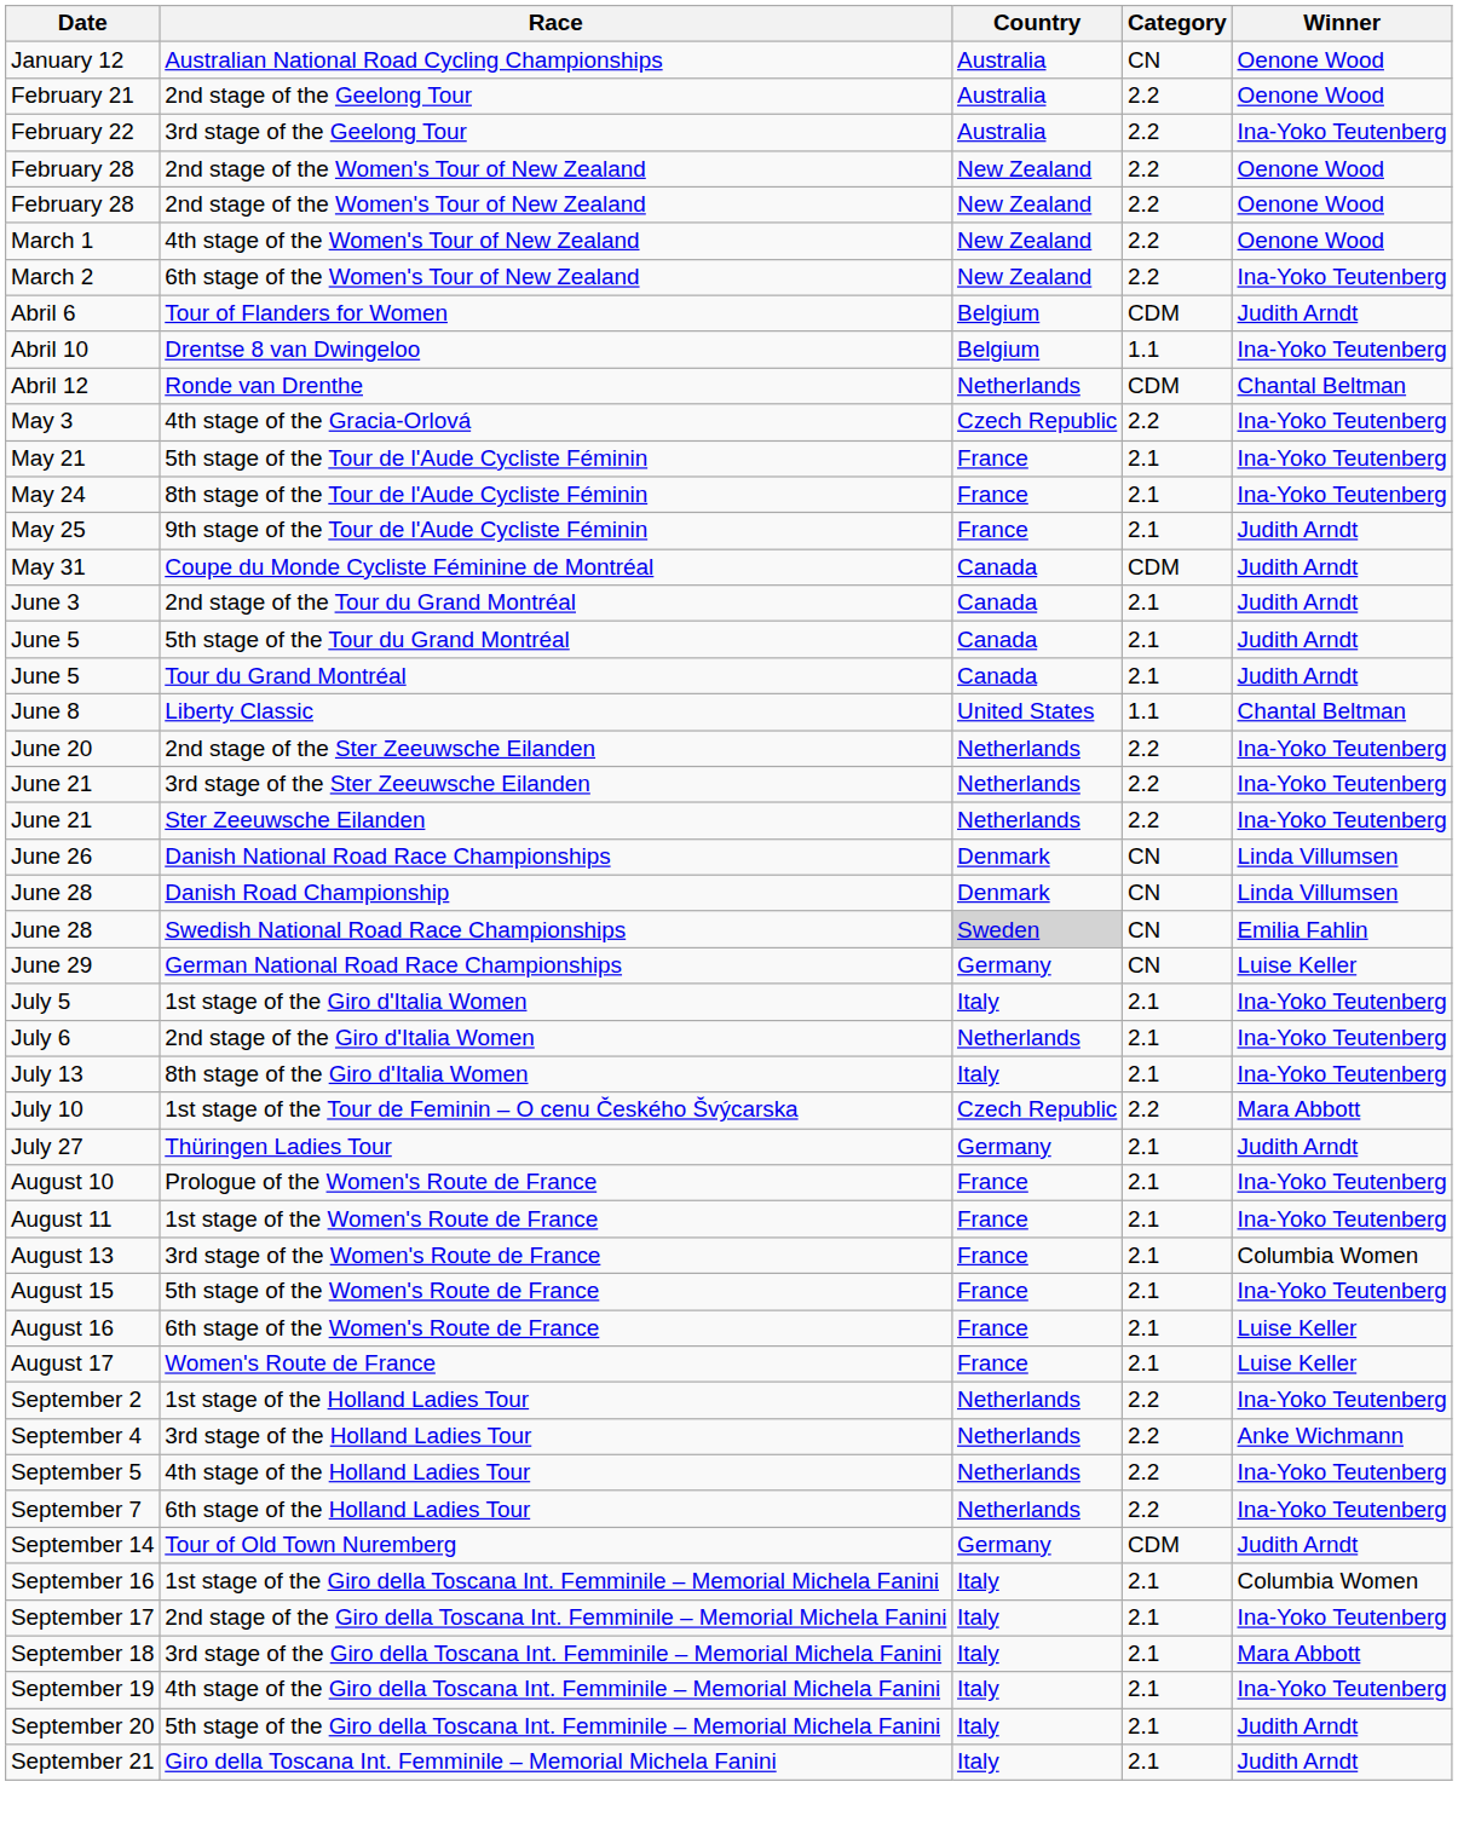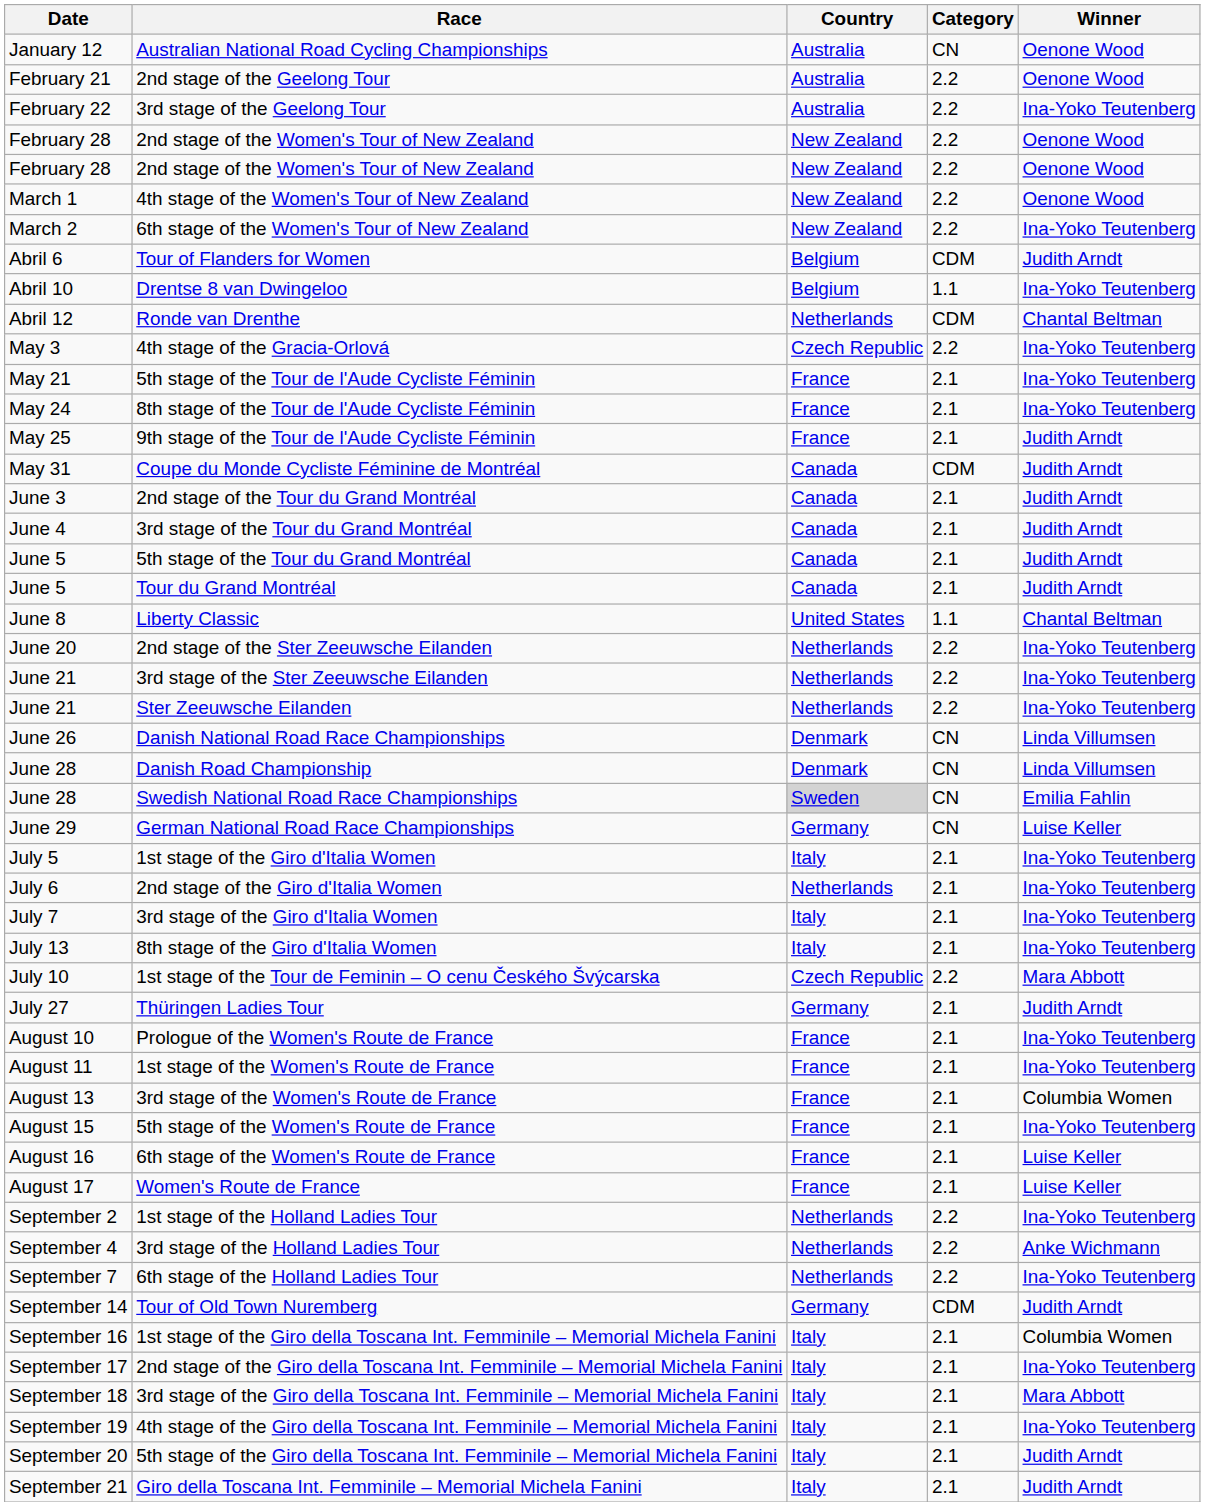 <table class="wikitable">
 <tr>
 <th>Date</th>
 <th>Race</th>
 <th>Country</th>
 <th>Category</th>
 <th>Winner</th>
 </tr>
 <tr>
 <td>January 12</td>
 <td><a href='#'>Australian National Road Cycling Championships</a></td>
 <td><a href='#'>Australia</a></td>
 <td>CN</td>
 <td><a href='#'>Oenone Wood</a></td>
 </tr>
 <tr>
 <td>February 21</td>
 <td>2nd stage of the <a href='#'>Geelong Tour</a></td>
 <td><a href='#'>Australia</a></td>
 <td>2.2</td>
 <td><a href='#'>Oenone Wood</a></td>
 </tr>
 <tr>
 <td>February 22</td>
 <td>3rd stage of the <a href='#'>Geelong Tour</a></td>
 <td><a href='#'>Australia</a></td>
 <td>2.2</td>
 <td><a href='#'>Ina-Yoko Teutenberg</a></td>
 </tr>
 <tr>
 <td>February 28</td>
 <td>2nd stage of the <a href='#'>Women's Tour of New Zealand</a></td>
 <td><a href='#'>New Zealand</a></td>
 <td>2.2</td>
 <td><a href='#'>Oenone Wood</a></td>
 </tr>
 <tr>
 <td>February 28</td>
 <td>2nd stage of the <a href='#'>Women's Tour of New Zealand</a></td>
 <td><a href='#'>New Zealand</a></td>
 <td>2.2</td>
 <td><a href='#'>Oenone Wood</a></td>
 </tr>
 <tr>
 <td>March 1</td>
 <td>4th stage of the <a href='#'>Women's Tour of New Zealand</a></td>
 <td><a href='#'>New Zealand</a></td>
 <td>2.2</td>
 <td><a href='#'>Oenone Wood</a></td>
 </tr>
 <tr>
 <td>March 2</td>
 <td>6th stage of the <a href='#'>Women's Tour of New Zealand</a></td>
 <td><a href='#'>New Zealand</a></td>
 <td>2.2</td>
 <td><a href='#'>Ina-Yoko Teutenberg</a></td>
 </tr>
 <tr>
 <td>Abril 6</td>
 <td><a href='#'>Tour of Flanders for Women</a></td>
 <td><a href='#'>Belgium</a></td>
 <td>CDM</td>
 <td><a href='#'>Judith Arndt</a></td>
 </tr>
 <tr>
 <td>Abril 10</td>
 <td><a href='#'>Drentse 8 van Dwingeloo</a></td>
 <td><a href='#'>Belgium</a></td>
 <td>1.1</td>
 <td><a href='#'>Ina-Yoko Teutenberg</a></td>
 </tr>
 <tr>
 <td>Abril 12</td>
 <td><a href='#'>Ronde van Drenthe</a></td>
 <td><a href='#'>Netherlands</a></td>
 <td>CDM</td>
 <td><a href='#'>Chantal Beltman</a></td>
 </tr>
 <tr>
 <td>May 3</td>
 <td>4th stage of the <a href='#'>Gracia-Orlová</a></td>
 <td><a href='#'>Czech Republic</a></td>
 <td>2.2</td>
 <td><a href='#'>Ina-Yoko Teutenberg</a></td>
 </tr>
 <tr>
 <td>May 21</td>
 <td>5th stage of the <a href='#'>Tour de l'Aude Cycliste Féminin</a></td>
 <td><a href='#'>France</a></td>
 <td>2.1</td>
 <td><a href='#'>Ina-Yoko Teutenberg</a></td>
 </tr>
 <tr>
 <td>May 24</td>
 <td>8th stage of the <a href='#'>Tour de l'Aude Cycliste Féminin</a></td>
 <td><a href='#'>France</a></td>
 <td>2.1</td>
 <td><a href='#'>Ina-Yoko Teutenberg</a></td>
 </tr>
 <tr>
 <td>May 25</td>
 <td>9th stage of the <a href='#'>Tour de l'Aude Cycliste Féminin</a></td>
 <td><a href='#'>France</a></td>
 <td>2.1</td>
 <td><a href='#'>Judith Arndt</a></td>
 </tr>
 <tr>
 <td>May 31</td>
 <td><a href='#'>Coupe du Monde Cycliste Féminine de Montréal</a></td>
 <td><a href='#'>Canada</a></td>
 <td>CDM</td>
 <td><a href='#'>Judith Arndt</a></td>
 </tr>
 <tr>
 <td>June 3</td>
 <td>2nd stage of the <a href='#'>Tour du Grand Montréal</a></td>
 <td><a href='#'>Canada</a></td>
 <td>2.1</td>
 <td><a href='#'>Judith Arndt</a></td>
 </tr>
 <tr>
+<td>June 4</td>
+<td>3rd stage of the <a href='#'>Tour du Grand Montréal</a></td>
+<td><a href='#'>Canada</a></td>
+<td>2.1</td>
+<td><a href='#'>Judith Arndt</a></td>
+</tr>
+<tr>
 <td>June 5</td>
 <td>5th stage of the <a href='#'>Tour du Grand Montréal</a></td>
 <td><a href='#'>Canada</a></td>
 <td>2.1</td>
 <td><a href='#'>Judith Arndt</a></td>
 </tr>
 <tr>
 <td>June 5</td>
 <td><a href='#'>Tour du Grand Montréal</a></td>
 <td><a href='#'>Canada</a></td>
 <td>2.1</td>
 <td><a href='#'>Judith Arndt</a></td>
 </tr>
 <tr>
 <td>June 8</td>
 <td><a href='#'>Liberty Classic</a></td>
 <td><a href='#'>United States</a></td>
 <td>1.1</td>
 <td><a href='#'>Chantal Beltman</a></td>
 </tr>
 <tr>
 <td>June 20</td>
 <td>2nd stage of the <a href='#'>Ster Zeeuwsche Eilanden</a></td>
 <td><a href='#'>Netherlands</a></td>
 <td>2.2</td>
 <td><a href='#'>Ina-Yoko Teutenberg</a></td>
 </tr>
 <tr>
 <td>June 21</td>
 <td>3rd stage of the <a href='#'>Ster Zeeuwsche Eilanden</a></td>
 <td><a href='#'>Netherlands</a></td>
 <td>2.2</td>
 <td><a href='#'>Ina-Yoko Teutenberg</a></td>
 </tr>
 <tr>
 <td>June 21</td>
 <td><a href='#'>Ster Zeeuwsche Eilanden</a></td>
 <td><a href='#'>Netherlands</a></td>
 <td>2.2</td>
 <td><a href='#'>Ina-Yoko Teutenberg</a></td>
 </tr>
 <tr>
 <td>June 26</td>
 <td><a href='#'>Danish National Road Race Championships</a></td>
 <td><a href='#'>Denmark</a></td>
 <td>CN</td>
 <td><a href='#'>Linda Villumsen</a></td>
 </tr>
 <tr>
 <td>June 28</td>
 <td><a href='#'>Danish Road Championship</a></td>
 <td><a href='#'>Denmark</a></td>
 <td>CN</td>
 <td><a href='#'>Linda Villumsen</a></td>
 </tr>
 <tr>
 <td>June 28</td>
 <td><a href='#'>Swedish National Road Race Championships</a></td>
 <td style="background: lightgrey;"><a href='#'>Sweden</a></td>
 <td>CN</td>
 <td><a href='#'>Emilia Fahlin</a></td>
 </tr>
 <tr>
 <td>June 29</td>
 <td><a href='#'>German National Road Race Championships</a></td>
 <td><a href='#'>Germany</a></td>
 <td>CN</td>
 <td><a href='#'>Luise Keller</a></td>
 </tr>
 <tr>
 <td>July 5</td>
 <td>1st stage of the <a href='#'>Giro d'Italia Women</a></td>
 <td><a href='#'>Italy</a></td>
 <td>2.1</td>
 <td><a href='#'>Ina-Yoko Teutenberg</a></td>
 </tr>
 <tr>
 <td>July 6</td>
 <td>2nd stage of the <a href='#'>Giro d'Italia Women</a></td>
 <td><a href='#'>Netherlands</a></td>
 <td>2.1</td>
 <td><a href='#'>Ina-Yoko Teutenberg</a></td>
 </tr>
 <tr>
+<td>July 7</td>
+<td>3rd stage of the <a href='#'>Giro d'Italia Women</a></td>
+<td><a href='#'>Italy</a></td>
+<td>2.1</td>
+<td><a href='#'>Ina-Yoko Teutenberg</a></td>
+</tr>
+<tr>
 <td>July 13</td>
 <td>8th stage of the <a href='#'>Giro d'Italia Women</a></td>
 <td><a href='#'>Italy</a></td>
 <td>2.1</td>
 <td><a href='#'>Ina-Yoko Teutenberg</a></td>
 </tr>
 <tr>
 <td>July 10</td>
 <td>1st stage of the <a href='#'>Tour de Feminin – O cenu Českého Švýcarska</a></td>
 <td><a href='#'>Czech Republic</a></td>
 <td>2.2</td>
 <td><a href='#'>Mara Abbott</a></td>
 </tr>
 <tr>
 <td>July 27</td>
 <td><a href='#'>Thüringen Ladies Tour</a></td>
 <td><a href='#'>Germany</a></td>
 <td>2.1</td>
 <td><a href='#'>Judith Arndt</a></td>
 </tr>
 <tr>
 <td>August 10</td>
 <td>Prologue of the <a href='#'>Women's Route de France</a></td>
 <td><a href='#'>France</a></td>
 <td>2.1</td>
 <td><a href='#'>Ina-Yoko Teutenberg</a></td>
 </tr>
 <tr>
 <td>August 11</td>
 <td>1st stage of the <a href='#'>Women's Route de France</a></td>
 <td><a href='#'>France</a></td>
 <td>2.1</td>
 <td><a href='#'>Ina-Yoko Teutenberg</a></td>
 </tr>
 <tr>
 <td>August 13</td>
 <td>3rd stage of the <a href='#'>Women's Route de France</a></td>
 <td><a href='#'>France</a></td>
 <td>2.1</td>
 <td>Columbia Women</td>
 </tr>
 <tr>
 <td>August 15</td>
 <td>5th stage of the <a href='#'>Women's Route de France</a></td>
 <td><a href='#'>France</a></td>
 <td>2.1</td>
 <td><a href='#'>Ina-Yoko Teutenberg</a></td>
 </tr>
 <tr>
 <td>August 16</td>
 <td>6th stage of the <a href='#'>Women's Route de France</a></td>
 <td><a href='#'>France</a></td>
 <td>2.1</td>
 <td><a href='#'>Luise Keller</a></td>
 </tr>
 <tr>
 <td>August 17</td>
 <td><a href='#'>Women's Route de France</a></td>
 <td><a href='#'>France</a></td>
 <td>2.1</td>
 <td><a href='#'>Luise Keller</a></td>
 </tr>
 <tr>
 <td>September 2</td>
 <td>1st stage of the <a href='#'>Holland Ladies Tour</a></td>
 <td><a href='#'>Netherlands</a></td>
 <td>2.2</td>
 <td><a href='#'>Ina-Yoko Teutenberg</a></td>
 </tr>
 <tr>
 <td>September 4</td>
 <td>3rd stage of the <a href='#'>Holland Ladies Tour</a></td>
 <td><a href='#'>Netherlands</a></td>
 <td>2.2</td>
 <td><a href='#'>Anke Wichmann</a></td>
 </tr>
 <tr>
-<td>September 5</td>
-<td>4th stage of the <a href='#'>Holland Ladies Tour</a></td>
-<td><a href='#'>Netherlands</a></td>
-<td>2.2</td>
-<td><a href='#'>Ina-Yoko Teutenberg</a></td>
-</tr>
-<tr>
 <td>September 7</td>
 <td>6th stage of the <a href='#'>Holland Ladies Tour</a></td>
 <td><a href='#'>Netherlands</a></td>
 <td>2.2</td>
 <td><a href='#'>Ina-Yoko Teutenberg</a></td>
 </tr>
 <tr>
 <td>September 14</td>
 <td><a href='#'>Tour of Old Town Nuremberg</a></td>
 <td><a href='#'>Germany</a></td>
 <td>CDM</td>
 <td><a href='#'>Judith Arndt</a></td>
 </tr>
 <tr>
 <td>September 16</td>
 <td>1st stage of the <a href='#'>Giro della Toscana Int. Femminile – Memorial Michela Fanini</a></td>
 <td><a href='#'>Italy</a></td>
 <td>2.1</td>
 <td>Columbia Women</td>
 </tr>
 <tr>
 <td>September 17</td>
 <td>2nd stage of the <a href='#'>Giro della Toscana Int. Femminile – Memorial Michela Fanini</a></td>
 <td><a href='#'>Italy</a></td>
 <td>2.1</td>
 <td><a href='#'>Ina-Yoko Teutenberg</a></td>
 </tr>
 <tr>
 <td>September 18</td>
 <td>3rd stage of the <a href='#'>Giro della Toscana Int. Femminile – Memorial Michela Fanini</a></td>
 <td><a href='#'>Italy</a></td>
 <td>2.1</td>
 <td><a href='#'>Mara Abbott</a></td>
 </tr>
 <tr>
 <td>September 19</td>
 <td>4th stage of the <a href='#'>Giro della Toscana Int. Femminile – Memorial Michela Fanini</a></td>
 <td><a href='#'>Italy</a></td>
 <td>2.1</td>
 <td><a href='#'>Ina-Yoko Teutenberg</a></td>
 </tr>
 <tr>
 <td>September 20</td>
 <td>5th stage of the <a href='#'>Giro della Toscana Int. Femminile – Memorial Michela Fanini</a></td>
 <td><a href='#'>Italy</a></td>
 <td>2.1</td>
 <td><a href='#'>Judith Arndt</a></td>
 </tr>
 <tr>
 <td>September 21</td>
 <td><a href='#'>Giro della Toscana Int. Femminile – Memorial Michela Fanini</a></td>
 <td><a href='#'>Italy</a></td>
 <td>2.1</td>
 <td><a href='#'>Judith Arndt</a></td>
 </tr>
 </table>
